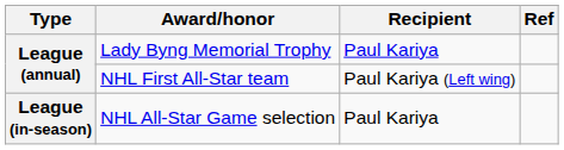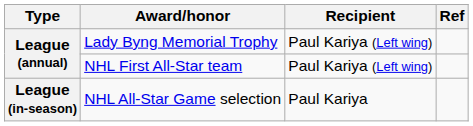 <table class="wikitable">
 <tr>
 <th scope="col">Type</th>
 <th scope="col">Award/honor</th>
 <th scope="col">Recipient</th>
 <th scope="col">Ref</th>
 </tr>
 <tr>
 <th scope="row" rowspan="2">League<br><small>(annual)</small></th>
 <td><a href='#'>Lady Byng Memorial Trophy</a></td>
-<td><a href='#'>Paul Kariya</a></td>
+<td>Paul Kariya <small>(<a href='#'>Left wing</a>)</small></td>
 <td></td>
 </tr>
 <tr>
 <td><a href='#'>NHL First All-Star team</a></td>
 <td>Paul Kariya <small>(<a href='#'>Left wing</a>)</small></td>
 <td></td>
 </tr>
 <tr>
 <th scope="row">League<br><small>(in-season)</small></th>
 <td><a href='#'>NHL All-Star Game</a> selection</td>
 <td>Paul Kariya</td>
 <td></td>
 </tr>
 </table>
